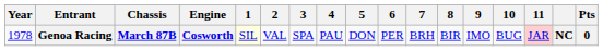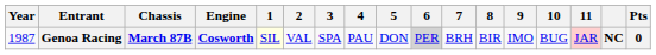 <table class="wikitable" style="text-align:center; font-size:90%">
 <tr>
 <th>Year</th>
 <th>Entrant</th>
 <th>Chassis</th>
 <th>Engine</th>
 <th>1</th>
 <th>2</th>
 <th>3</th>
 <th>4</th>
 <th>5</th>
 <th>6</th>
 <th>7</th>
 <th>8</th>
 <th>9</th>
 <th>10</th>
 <th>11</th>
 <th></th>
 <th>Pts</th>
 </tr>
 <tr>
-<td><a href='#'>1978</a></td>
+<td><a href='#'>1987</a></td>
 <th>Genoa Racing</th>
 <th><a href='#'>March 87B</a></th>
 <th><a href='#'>Cosworth</a></th>
 <td style="background: lightyellow;"><a href='#'>SIL</a></td>
 <td><a href='#'>VAL</a></td>
 <td><a href='#'>SPA</a></td>
 <td><a href='#'>PAU</a></td>
 <td><a href='#'>DON</a></td>
-<td><a href='#'>PER</a></td>
+<td style="background: lightgrey;"><a href='#'>PER</a></td>
 <td><a href='#'>BRH</a></td>
 <td><a href='#'>BIR</a></td>
 <td><a href='#'>IMO</a></td>
 <td><a href='#'>BUG</a></td>
 <td style="background:#FFCFCF;"><a href='#'>JAR</a><br></td>
 <th>NC</th>
 <th>0</th>
 </tr>
 </table>
